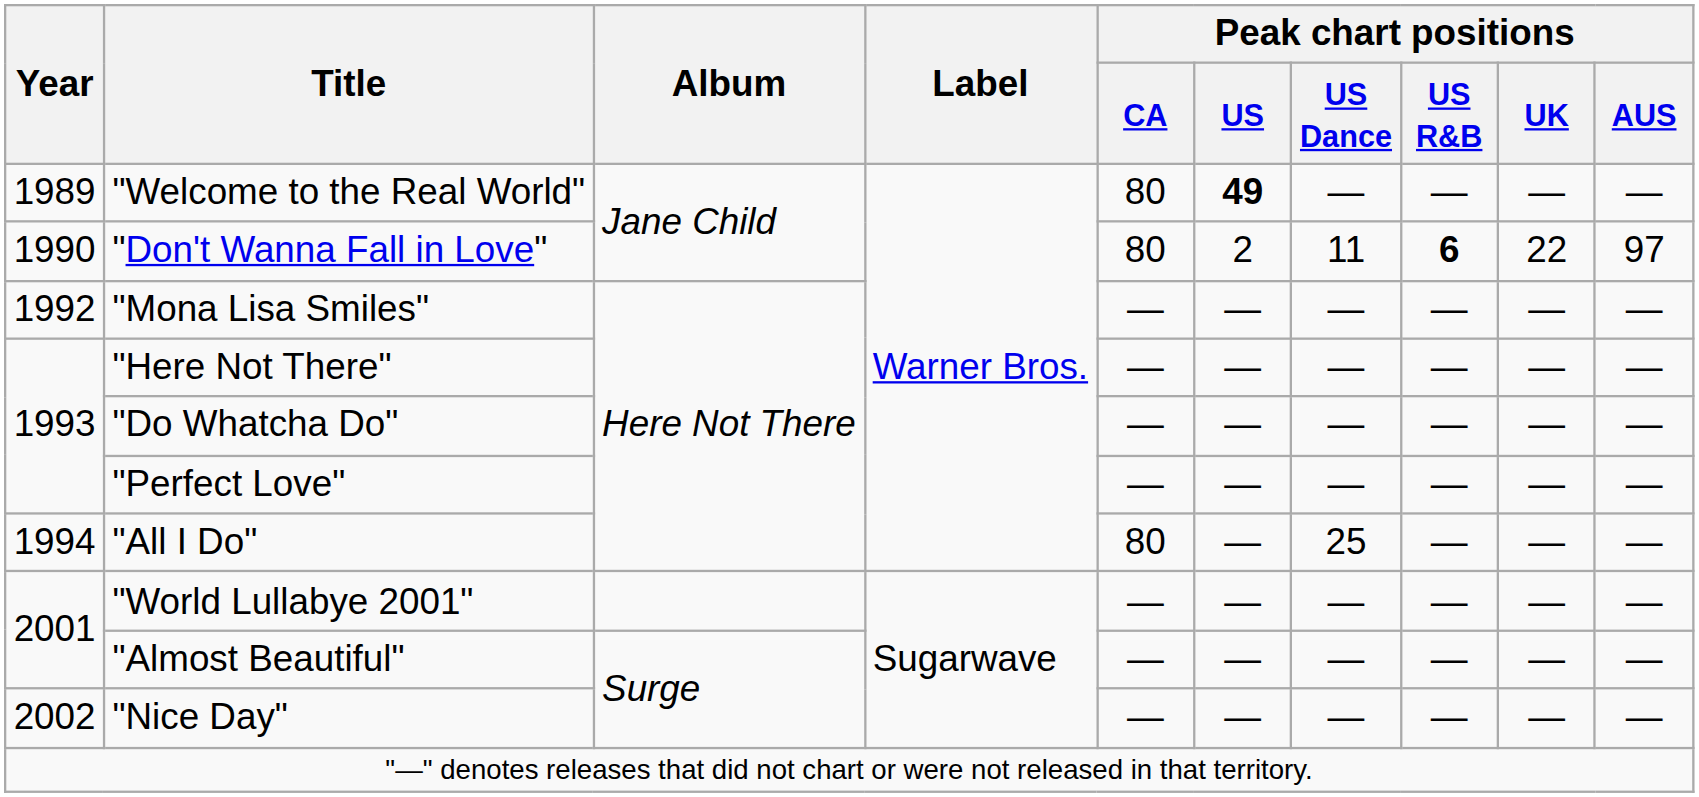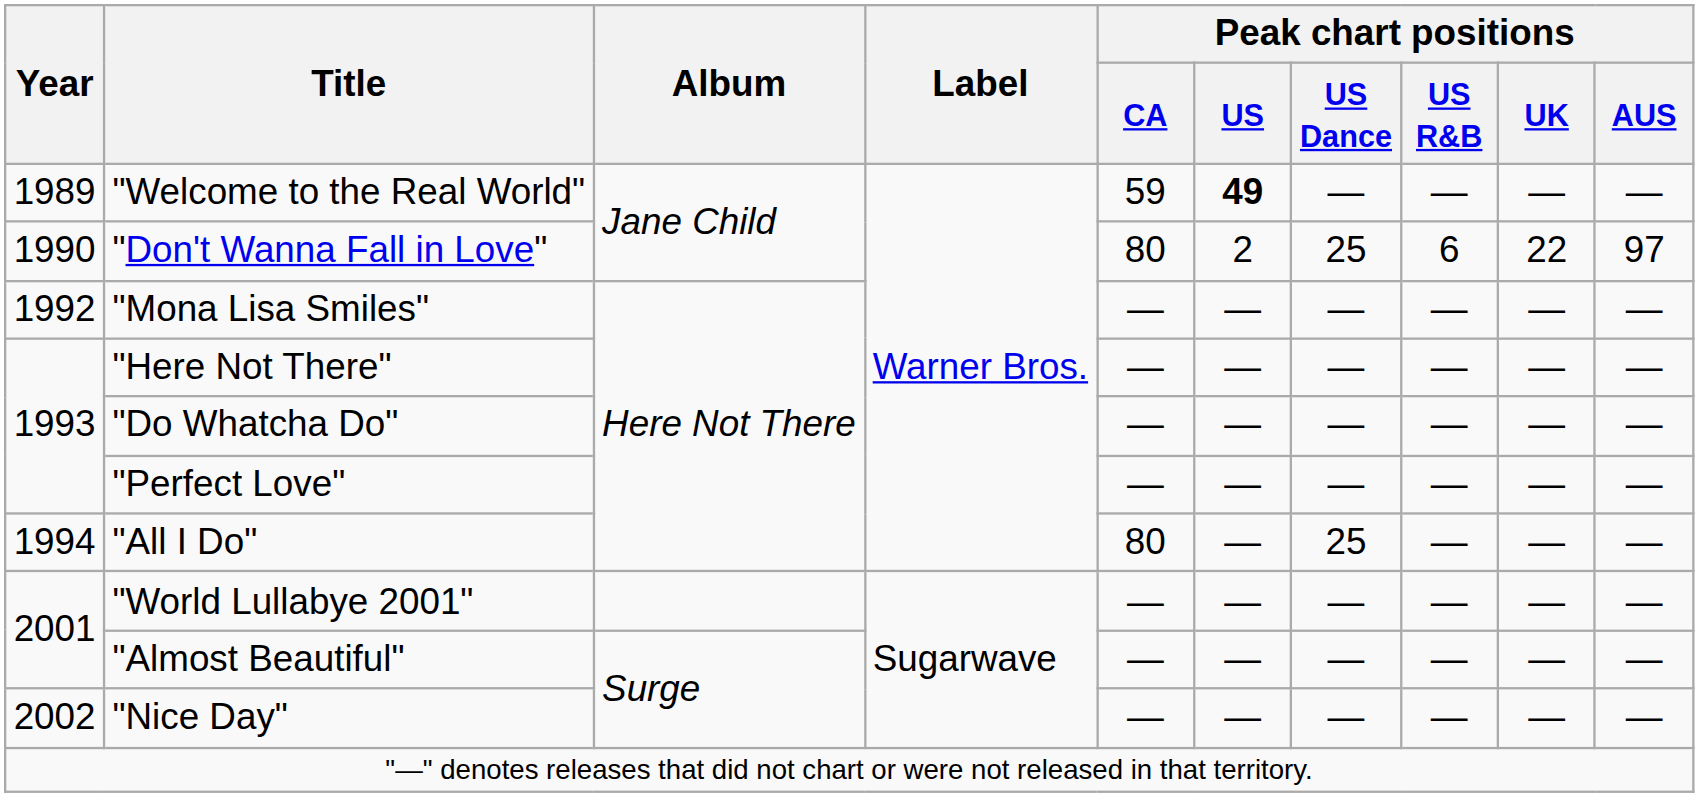 <table class="wikitable">
 <tr>
 <th scope="col" rowspan="2">Year</th>
 <th scope="col" rowspan="2">Title</th>
 <th scope="col" rowspan="2">Album</th>
 <th scope="col" rowspan="2">Label</th>
 <th scope="col" colspan="6">Peak chart positions</th>
 </tr>
 <tr>
 <th style="width:35px;"><small><a href='#'>CA</a></small><br></th>
 <th style="width:35px;"><small><a href='#'>US</a></small><br></th>
 <th style="width:35px;"><small><a href='#'>US Dance</a></small><br></th>
 <th style="width:35px;"><small><a href='#'>US R&B</a></small><br></th>
 <th style="width:35px;"><small><a href='#'>UK</a></small><br></th>
 <th style="width:35px;"><small><a href='#'>AUS</a></small><br></th>
 </tr>
 <tr>
 <td rowspan="1">1989</td>
 <td>"Welcome to the Real World"</td>
 <td rowspan="2"><em>Jane Child</em></td>
 <td rowspan="7"><a href='#'>Warner Bros.</a></td>
-<td align=center>80</td>
+<td align=center>59</td>
 <td align=center><strong>49</strong></td>
 <td align=center>―</td>
 <td align=center>―</td>
 <td align=center>―</td>
 <td align=center>―</td>
 </tr>
 <tr>
 <td>1990</td>
 <td>"<a href='#'>Don't Wanna Fall in Love</a>"</td>
 <td align=center>80</td>
 <td align=center>2</td>
-<td align=center>11</td>
-<td align=center><strong>6</strong></td>
+<td align=center>25</td>
+<td align=center>6</td>
 <td align=center>22</td>
 <td align=center>97</td>
 </tr>
 <tr>
 <td>1992</td>
 <td>"Mona Lisa Smiles"</td>
 <td rowspan="5"><em>Here Not There</em></td>
 <td align=center>―</td>
 <td align=center>―</td>
 <td align=center>―</td>
 <td align=center>―</td>
 <td align=center>―</td>
 <td align=center>―</td>
 </tr>
 <tr>
 <td rowspan="3">1993</td>
 <td>"Here Not There"</td>
 <td align=center>―</td>
 <td align=center>―</td>
 <td align=center>―</td>
 <td align=center>―</td>
 <td align=center>―</td>
 <td align=center>―</td>
 </tr>
 <tr>
 <td>"Do Whatcha Do"</td>
 <td align=center>―</td>
 <td align=center>―</td>
 <td align=center>―</td>
 <td align=center>―</td>
 <td align=center>―</td>
 <td align=center>―</td>
 </tr>
 <tr>
 <td>"Perfect Love"</td>
 <td align=center>―</td>
 <td align=center>―</td>
 <td align=center>―</td>
 <td align=center>―</td>
 <td align=center>―</td>
 <td align=center>―</td>
 </tr>
 <tr>
 <td>1994</td>
 <td>"All I Do"</td>
 <td align=center>80</td>
 <td align=center>―</td>
 <td align=center>25</td>
 <td align=center>―</td>
 <td align=center>―</td>
 <td align=center>―</td>
 </tr>
 <tr>
 <td rowspan="2">2001</td>
 <td>"World Lullabye 2001"</td>
 <td></td>
 <td rowspan="3">Sugarwave</td>
 <td align=center>―</td>
 <td align=center>―</td>
 <td align=center>―</td>
 <td align=center>―</td>
 <td align=center>―</td>
 <td align=center>―</td>
 </tr>
 <tr>
 <td>"Almost Beautiful"</td>
 <td rowspan="2"><em>Surge</em></td>
 <td align=center>―</td>
 <td align=center>―</td>
 <td align=center>―</td>
 <td align=center>―</td>
 <td align=center>―</td>
 <td align=center>―</td>
 </tr>
 <tr>
 <td>2002</td>
 <td>"Nice Day"</td>
 <td align=center>―</td>
 <td align=center>―</td>
 <td align=center>―</td>
 <td align=center>―</td>
 <td align=center>―</td>
 <td align=center>―</td>
 </tr>
 <tr>
 <td colspan="10" style="text-align:center; font-size:9pt;">"—" denotes releases that did not chart or were not released in that territory.</td>
 </tr>
 </table>
